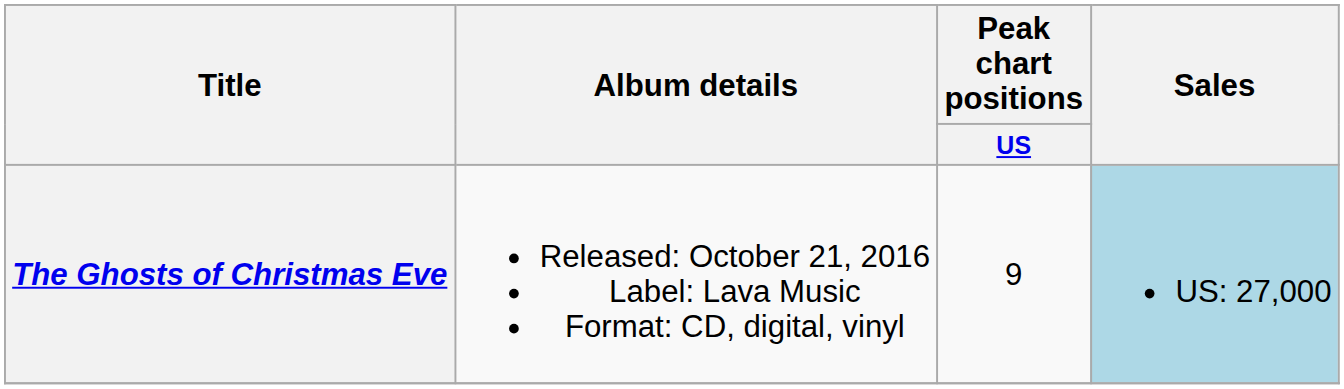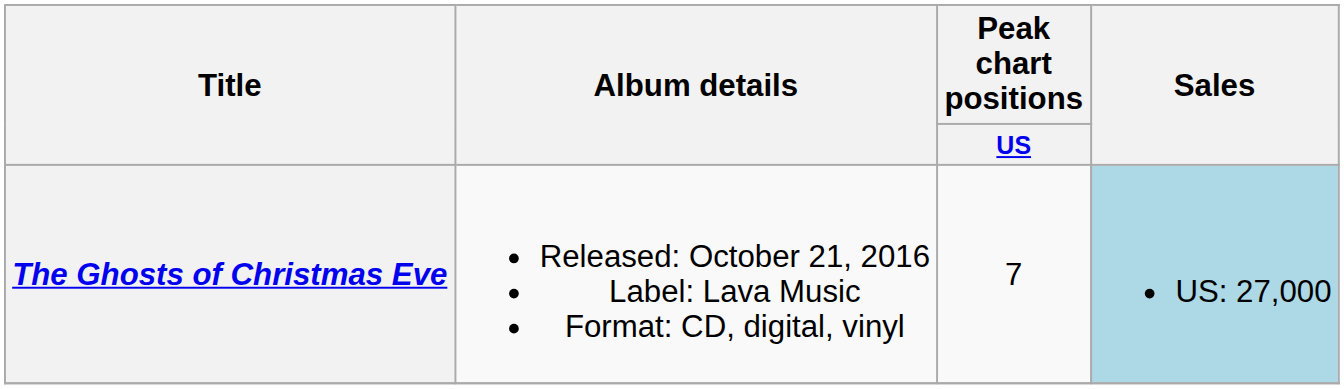 <table class="wikitable plainrowheaders" style="text-align:center;" border="1">
 <tr>
 <th scope="col" rowspan="2">Title</th>
 <th scope="col" rowspan="2">Album details</th>
 <th scope="col" colspan="1">Peak chart positions</th>
 <th scope="col" rowspan="2">Sales</th>
 </tr>
 <tr>
 <th scope="col" style="width:3em;font-size:80%;"><a href='#'>US</a><br></th>
 </tr>
 <tr>
 <th scope="row"><em><a href='#'>The Ghosts of Christmas Eve</a></em></th>
 <td><br><ul><li>Released: October 21, 2016</li><li>Label: Lava Music</li><li>Format: CD, digital, vinyl</li></ul></td>
-<td>9<br></td>
+<td>7<br></td>
 <td style="background: lightblue;"><br><ul><li>US: 27,000</li></ul></td>
 </tr>
 <tr>
 </tr>
 </table>
